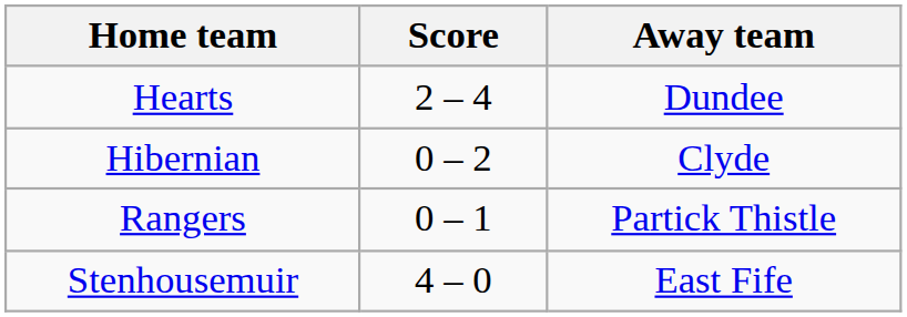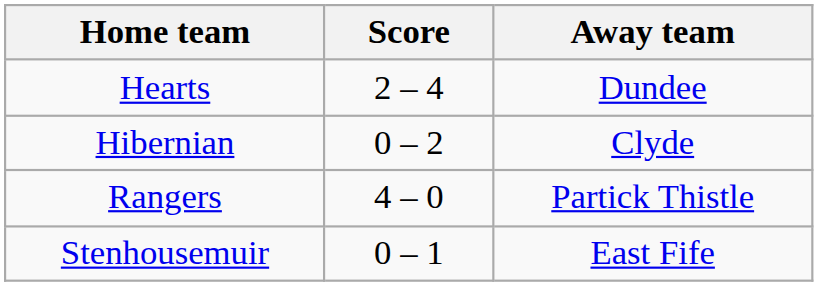 <table class="wikitable" style="text-align: center">
 <tr>
 <th width=140>Home team</th>
 <th width=70>Score</th>
 <th width=140>Away team</th>
 </tr>
 <tr>
 <td><a href='#'>Hearts</a></td>
 <td>2 – 4</td>
 <td><a href='#'>Dundee</a></td>
 </tr>
 <tr>
 <td><a href='#'>Hibernian</a></td>
 <td>0 – 2</td>
 <td><a href='#'>Clyde</a></td>
 </tr>
 <tr>
 <td><a href='#'>Rangers</a></td>
-<td>0 – 1</td>
+<td>4 – 0</td>
 <td><a href='#'>Partick Thistle</a></td>
 </tr>
 <tr>
 <td><a href='#'>Stenhousemuir</a></td>
-<td>4 – 0</td>
+<td>0 – 1</td>
 <td><a href='#'>East Fife</a></td>
 </tr>
 </table>
